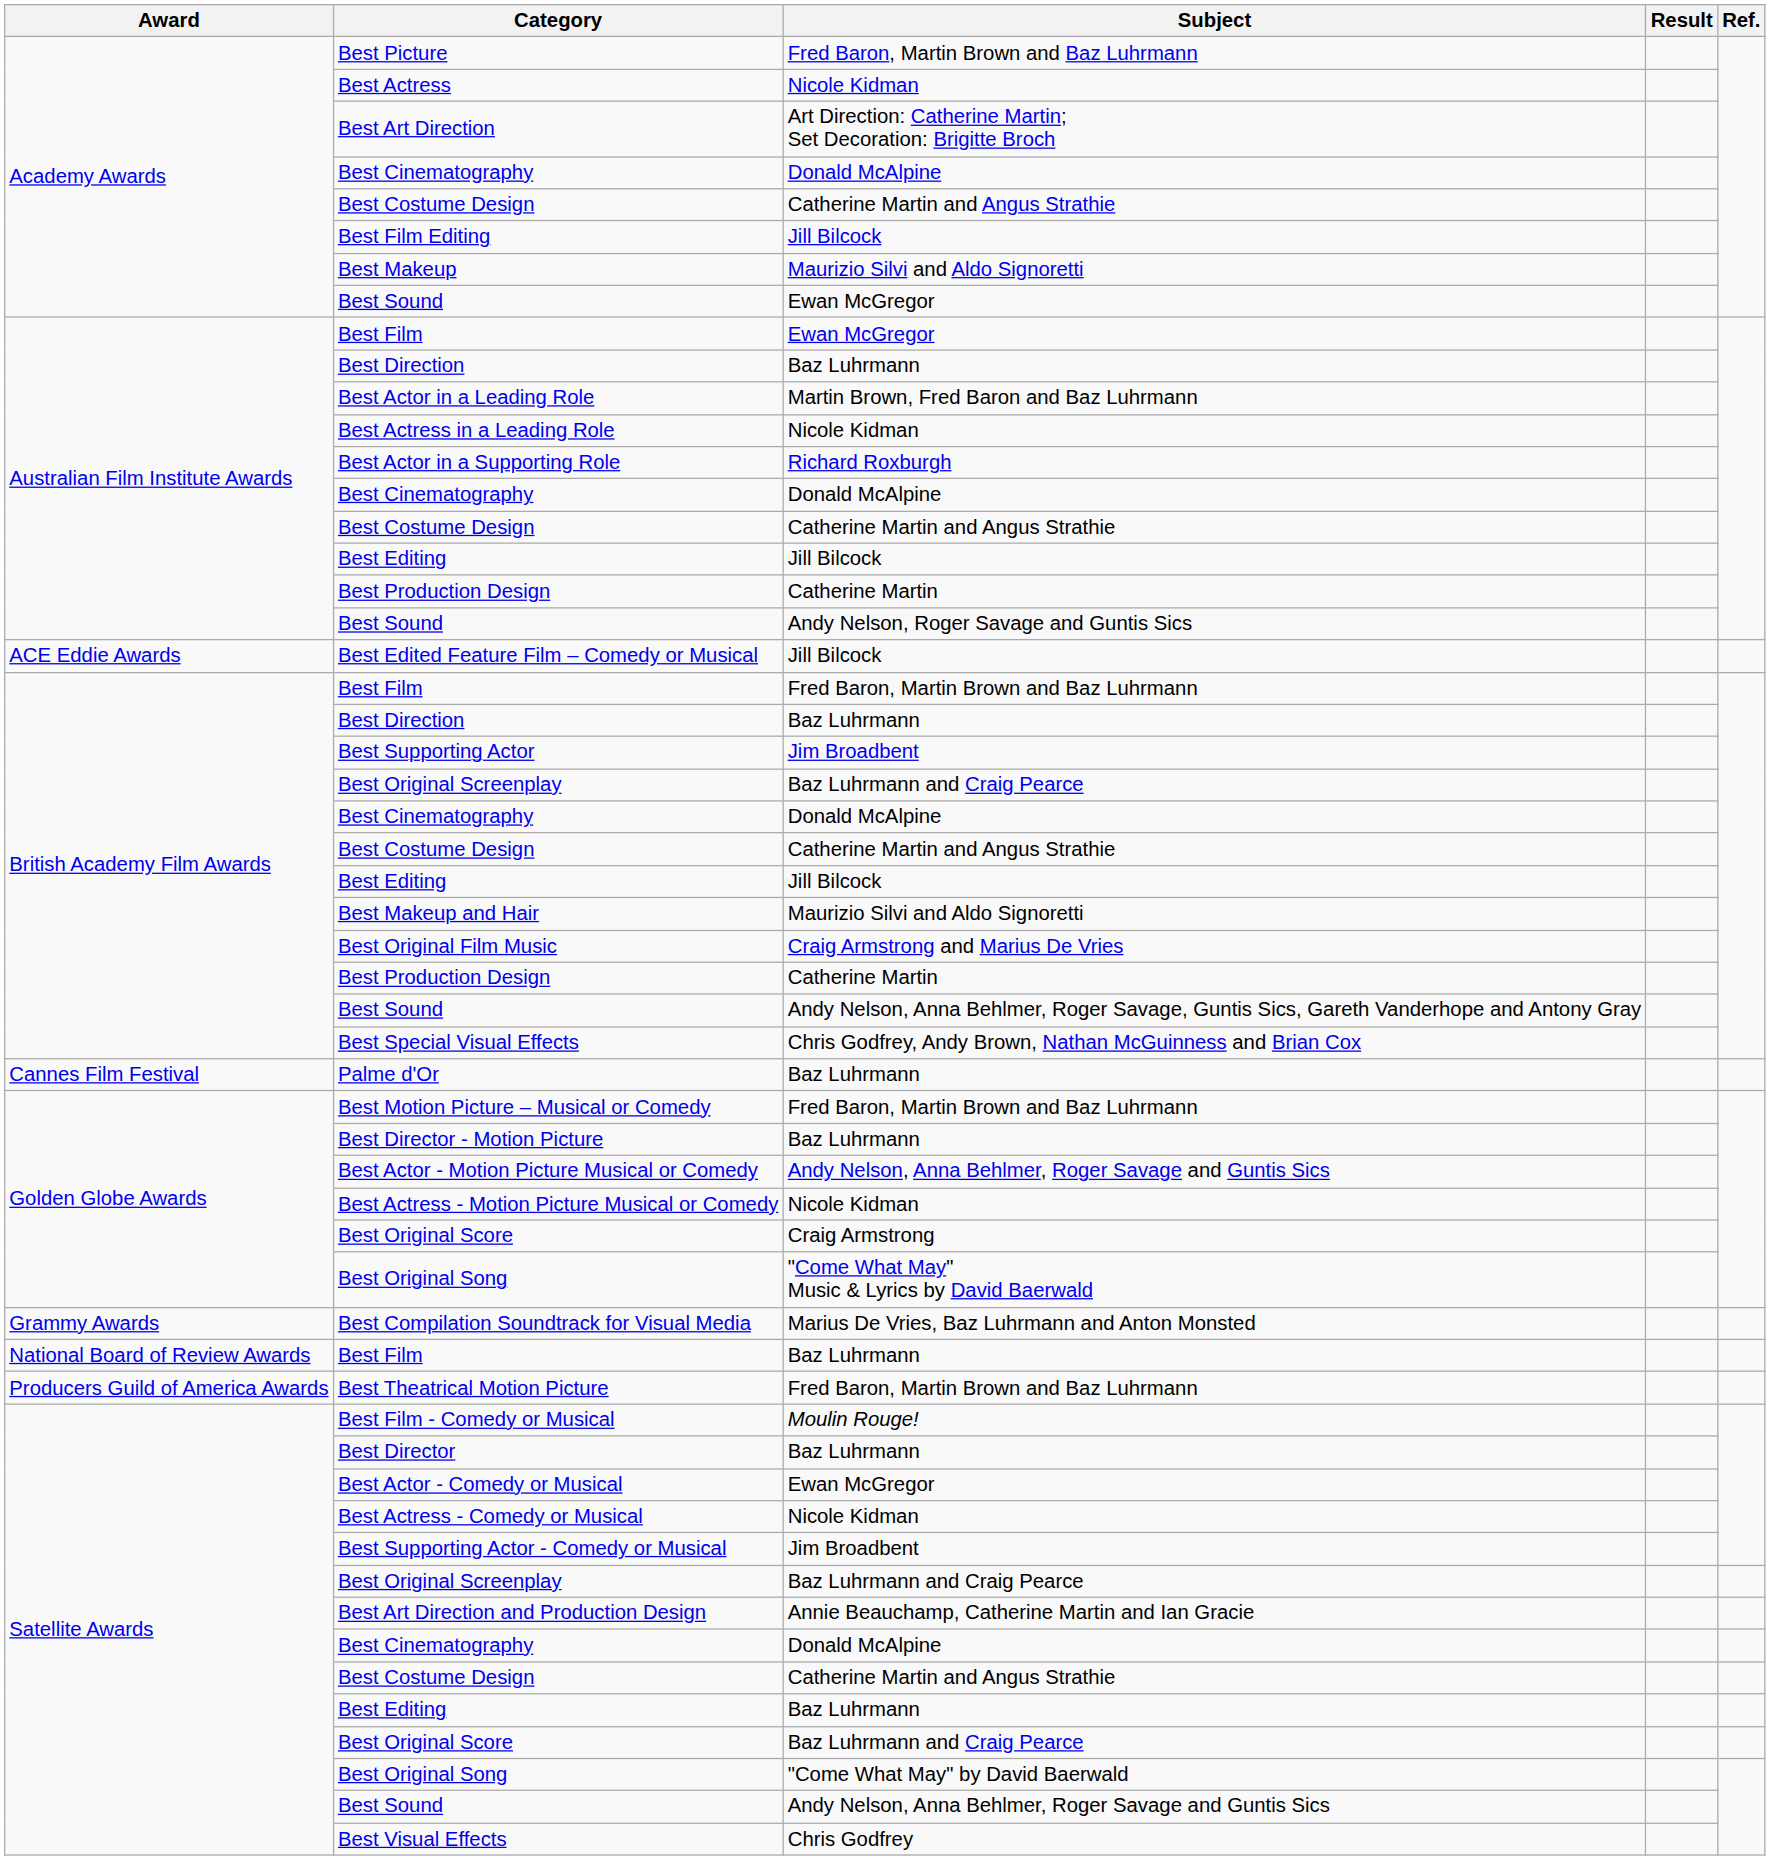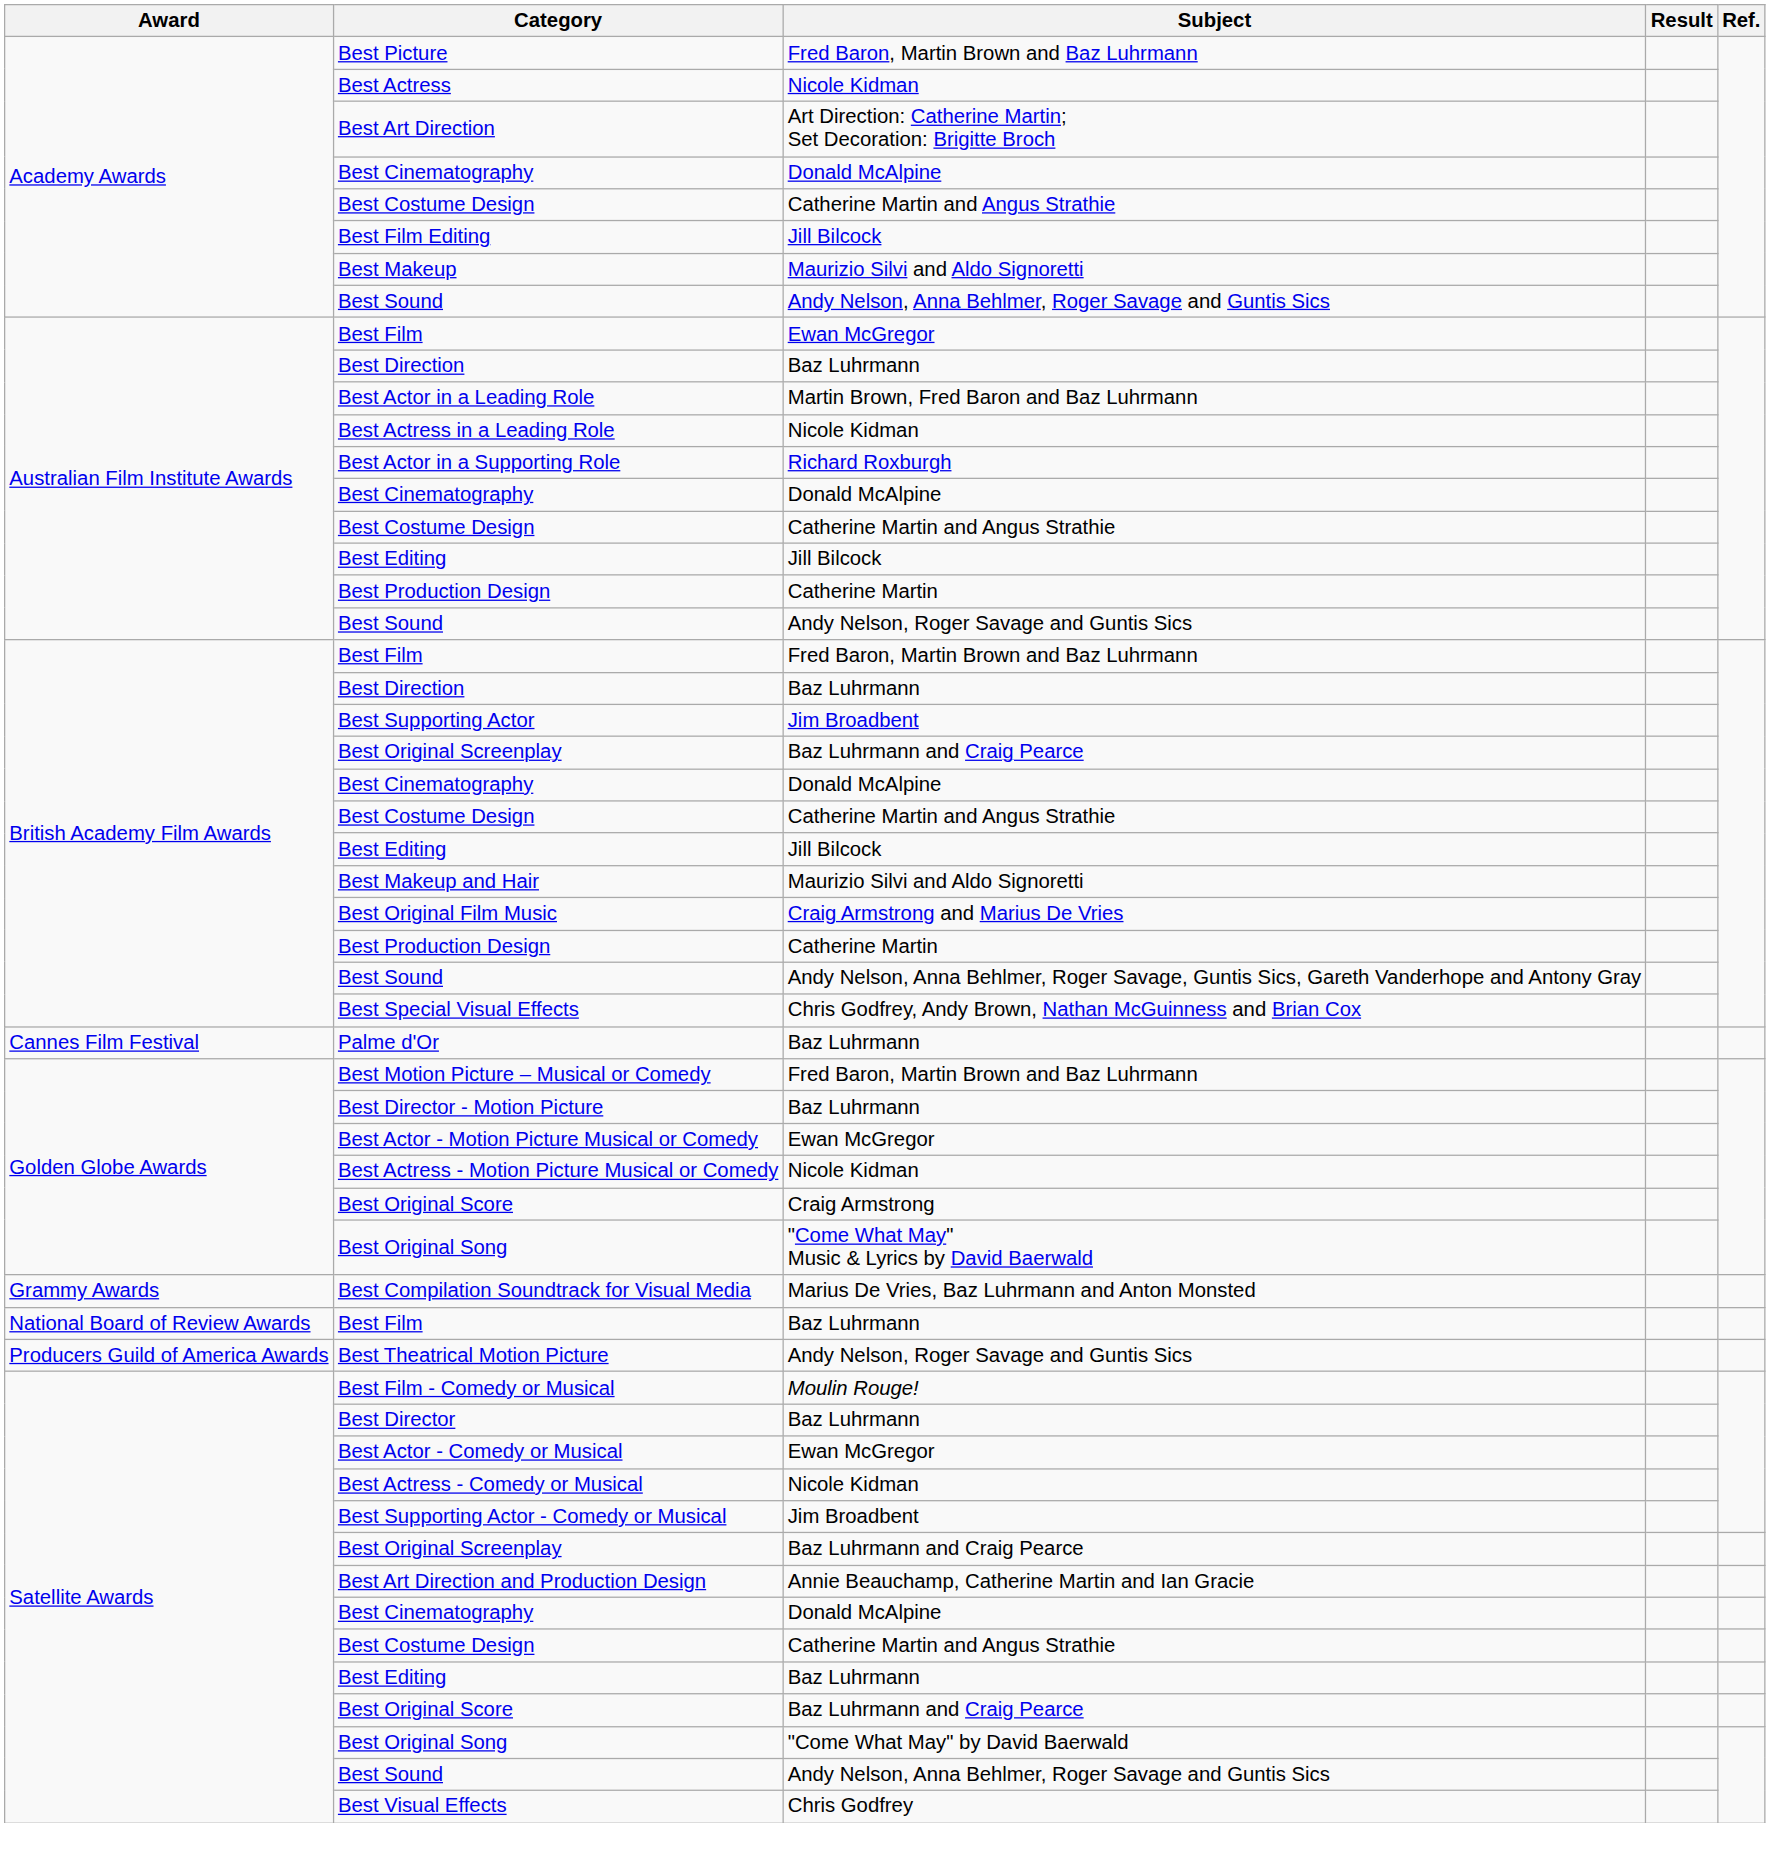 <table class="wikitable">
 <tr>
 <th>Award</th>
 <th>Category</th>
 <th>Subject</th>
 <th>Result</th>
 <th>Ref.</th>
 </tr>
 <tr>
 <td rowspan="8" scope="row"><a href='#'>Academy Awards</a></td>
 <td><a href='#'>Best Picture</a></td>
 <td><a href='#'>Fred Baron</a>, Martin Brown and <a href='#'>Baz Luhrmann</a></td>
 <td></td>
 <td rowspan="8"></td>
 </tr>
 <tr>
 <td><a href='#'>Best Actress</a></td>
 <td><a href='#'>Nicole Kidman</a></td>
 <td></td>
 </tr>
 <tr>
 <td><a href='#'>Best Art Direction</a></td>
 <td>Art Direction: <a href='#'>Catherine Martin</a>; <br> Set Decoration: <a href='#'>Brigitte Broch</a></td>
 <td></td>
 </tr>
 <tr>
 <td><a href='#'>Best Cinematography</a></td>
 <td><a href='#'>Donald McAlpine</a></td>
 <td></td>
 </tr>
 <tr>
 <td><a href='#'>Best Costume Design</a></td>
 <td>Catherine Martin and <a href='#'>Angus Strathie</a></td>
 <td></td>
 </tr>
 <tr>
 <td><a href='#'>Best Film Editing</a></td>
 <td><a href='#'>Jill Bilcock</a></td>
 <td></td>
 </tr>
 <tr>
 <td><a href='#'>Best Makeup</a></td>
 <td><a href='#'>Maurizio Silvi</a> and <a href='#'>Aldo Signoretti</a></td>
 <td></td>
 </tr>
 <tr>
 <td><a href='#'>Best Sound</a></td>
-<td>Ewan McGregor</td>
+<td><a href='#'>Andy Nelson</a>, <a href='#'>Anna Behlmer</a>, <a href='#'>Roger Savage</a> and <a href='#'>Guntis Sics</a></td>
 <td></td>
 </tr>
 <tr>
 <td rowspan="10" scope="row"><a href='#'>Australian Film Institute Awards</a></td>
 <td><a href='#'>Best Film</a></td>
 <td><a href='#'>Ewan McGregor</a></td>
 <td></td>
 <td rowspan="10"></td>
 </tr>
 <tr>
 <td><a href='#'>Best Direction</a></td>
 <td>Baz Luhrmann</td>
 <td></td>
 </tr>
 <tr>
 <td><a href='#'>Best Actor in a Leading Role</a></td>
 <td>Martin Brown, Fred Baron and Baz Luhrmann</td>
 <td></td>
 </tr>
 <tr>
 <td><a href='#'>Best Actress in a Leading Role</a></td>
 <td>Nicole Kidman</td>
 <td></td>
 </tr>
 <tr>
 <td><a href='#'>Best Actor in a Supporting Role</a></td>
 <td><a href='#'>Richard Roxburgh</a></td>
 <td></td>
 </tr>
 <tr>
 <td><a href='#'>Best Cinematography</a></td>
 <td>Donald McAlpine</td>
 <td></td>
 </tr>
 <tr>
 <td><a href='#'>Best Costume Design</a></td>
 <td>Catherine Martin and Angus Strathie</td>
 <td></td>
 </tr>
 <tr>
 <td><a href='#'>Best Editing</a></td>
 <td>Jill Bilcock</td>
 <td></td>
 </tr>
 <tr>
 <td><a href='#'>Best Production Design</a></td>
 <td>Catherine Martin</td>
 <td></td>
 </tr>
 <tr>
 <td><a href='#'>Best Sound</a></td>
 <td>Andy Nelson, Roger Savage and Guntis Sics</td>
-<td></td>
-</tr>
-<tr>
-<td scope="row"><a href='#'>ACE Eddie Awards</a></td>
-<td><a href='#'>Best Edited Feature Film – Comedy or Musical</a></td>
-<td>Jill Bilcock</td>
-<td></td>
 <td></td>
 </tr>
 <tr>
 <td rowspan="12" scope="row"><a href='#'>British Academy Film Awards</a></td>
 <td><a href='#'>Best Film</a></td>
 <td>Fred Baron, Martin Brown and Baz Luhrmann</td>
 <td></td>
 <td rowspan="12"></td>
 </tr>
 <tr>
 <td><a href='#'>Best Direction</a></td>
 <td>Baz Luhrmann</td>
 <td></td>
 </tr>
 <tr>
 <td><a href='#'>Best Supporting Actor</a></td>
 <td><a href='#'>Jim Broadbent</a></td>
 <td></td>
 </tr>
 <tr>
 <td><a href='#'>Best Original Screenplay</a></td>
 <td>Baz Luhrmann and <a href='#'>Craig Pearce</a></td>
 <td></td>
 </tr>
 <tr>
 <td><a href='#'>Best Cinematography</a></td>
 <td>Donald McAlpine</td>
 <td></td>
 </tr>
 <tr>
 <td><a href='#'>Best Costume Design</a></td>
 <td>Catherine Martin and Angus Strathie</td>
 <td></td>
 </tr>
 <tr>
 <td><a href='#'>Best Editing</a></td>
 <td>Jill Bilcock</td>
 <td></td>
 </tr>
 <tr>
 <td><a href='#'>Best Makeup and Hair</a></td>
 <td>Maurizio Silvi and Aldo Signoretti</td>
 <td></td>
 </tr>
 <tr>
 <td><a href='#'>Best Original Film Music</a></td>
 <td><a href='#'>Craig Armstrong</a> and <a href='#'>Marius De Vries</a></td>
 <td></td>
 </tr>
 <tr>
 <td><a href='#'>Best Production Design</a></td>
 <td>Catherine Martin</td>
 <td></td>
 </tr>
 <tr>
 <td><a href='#'>Best Sound</a></td>
 <td>Andy Nelson, Anna Behlmer, Roger Savage, Guntis Sics, Gareth Vanderhope and Antony Gray</td>
 <td></td>
 </tr>
 <tr>
 <td><a href='#'>Best Special Visual Effects</a></td>
 <td>Chris Godfrey, Andy Brown, <a href='#'>Nathan McGuinness</a> and <a href='#'>Brian Cox</a></td>
 <td></td>
 </tr>
 <tr>
 <td scope="row"><a href='#'>Cannes Film Festival</a></td>
 <td><a href='#'>Palme d'Or</a></td>
 <td>Baz Luhrmann</td>
 <td></td>
 <td></td>
 </tr>
 <tr>
 <td rowspan="6" scope="row"><a href='#'>Golden Globe Awards</a></td>
 <td><a href='#'>Best Motion Picture – Musical or Comedy</a></td>
 <td>Fred Baron, Martin Brown and Baz Luhrmann</td>
 <td></td>
 <td rowspan="6"></td>
 </tr>
 <tr>
 <td><a href='#'>Best Director - Motion Picture</a></td>
 <td>Baz Luhrmann</td>
 <td></td>
 </tr>
 <tr>
 <td><a href='#'>Best Actor - Motion Picture Musical or Comedy</a></td>
-<td><a href='#'>Andy Nelson</a>, <a href='#'>Anna Behlmer</a>, <a href='#'>Roger Savage</a> and <a href='#'>Guntis Sics</a></td>
+<td>Ewan McGregor</td>
 <td></td>
 </tr>
 <tr>
 <td><a href='#'>Best Actress - Motion Picture Musical or Comedy</a></td>
 <td>Nicole Kidman</td>
 <td></td>
 </tr>
 <tr>
 <td><a href='#'>Best Original Score</a></td>
 <td>Craig Armstrong</td>
 <td></td>
 </tr>
 <tr>
 <td><a href='#'>Best Original Song</a></td>
 <td>"<a href='#'>Come What May</a>"<br>Music & Lyrics by <a href='#'>David Baerwald</a></td>
 <td></td>
 </tr>
 <tr>
 <td scope="row"><a href='#'>Grammy Awards</a></td>
 <td><a href='#'>Best Compilation Soundtrack for Visual Media</a></td>
 <td>Marius De Vries, Baz Luhrmann and Anton Monsted</td>
 <td></td>
 <td></td>
 </tr>
 <tr>
 <td scope="row"><a href='#'>National Board of Review Awards</a></td>
 <td><a href='#'>Best Film</a></td>
 <td>Baz Luhrmann</td>
 <td></td>
 <td></td>
 </tr>
 <tr>
 <td scope="row"><a href='#'>Producers Guild of America Awards</a></td>
 <td><a href='#'>Best Theatrical Motion Picture</a></td>
-<td>Fred Baron, Martin Brown and Baz Luhrmann</td>
+<td>Andy Nelson, Roger Savage and Guntis Sics</td>
 <td></td>
 <td></td>
 </tr>
 <tr>
 <td rowspan="14" scope="row"><a href='#'>Satellite Awards</a></td>
 <td><a href='#'>Best Film - Comedy or Musical</a></td>
 <td><em>Moulin Rouge!</em></td>
 <td></td>
 <td rowspan="5"></td>
 </tr>
 <tr>
 <td><a href='#'>Best Director</a></td>
 <td>Baz Luhrmann</td>
 <td></td>
 </tr>
 <tr>
 <td><a href='#'>Best Actor - Comedy or Musical</a></td>
 <td>Ewan McGregor</td>
 <td></td>
 </tr>
 <tr>
 <td><a href='#'>Best Actress - Comedy or Musical</a></td>
 <td>Nicole Kidman</td>
 <td></td>
 </tr>
 <tr>
 <td><a href='#'>Best Supporting Actor - Comedy or Musical</a></td>
 <td>Jim Broadbent</td>
 <td></td>
 </tr>
 <tr>
 <td><a href='#'>Best Original Screenplay</a></td>
 <td>Baz Luhrmann and Craig Pearce</td>
 <td></td>
 <td></td>
 </tr>
 <tr>
 <td><a href='#'>Best Art Direction and Production Design</a></td>
 <td>Annie Beauchamp, Catherine Martin and Ian Gracie</td>
 <td></td>
 <td></td>
 </tr>
 <tr>
 <td><a href='#'>Best Cinematography</a></td>
 <td>Donald McAlpine</td>
 <td></td>
 <td></td>
 </tr>
 <tr>
 <td><a href='#'>Best Costume Design</a></td>
 <td>Catherine Martin and Angus Strathie</td>
 <td></td>
 <td></td>
 </tr>
 <tr>
 <td><a href='#'>Best Editing</a></td>
 <td>Baz Luhrmann</td>
 <td></td>
 <td></td>
 </tr>
 <tr>
 <td><a href='#'>Best Original Score</a></td>
 <td>Baz Luhrmann and <a href='#'>Craig Pearce</a></td>
 <td></td>
 <td></td>
 </tr>
 <tr>
 <td><a href='#'>Best Original Song</a></td>
 <td>"Come What May" by David Baerwald</td>
 <td></td>
 <td rowspan="3"></td>
 </tr>
 <tr>
 <td><a href='#'>Best Sound</a></td>
 <td>Andy Nelson, Anna Behlmer, Roger Savage and Guntis Sics</td>
 <td></td>
 </tr>
 <tr>
 <td><a href='#'>Best Visual Effects</a></td>
 <td>Chris Godfrey</td>
 <td></td>
 </tr>
 </table>
